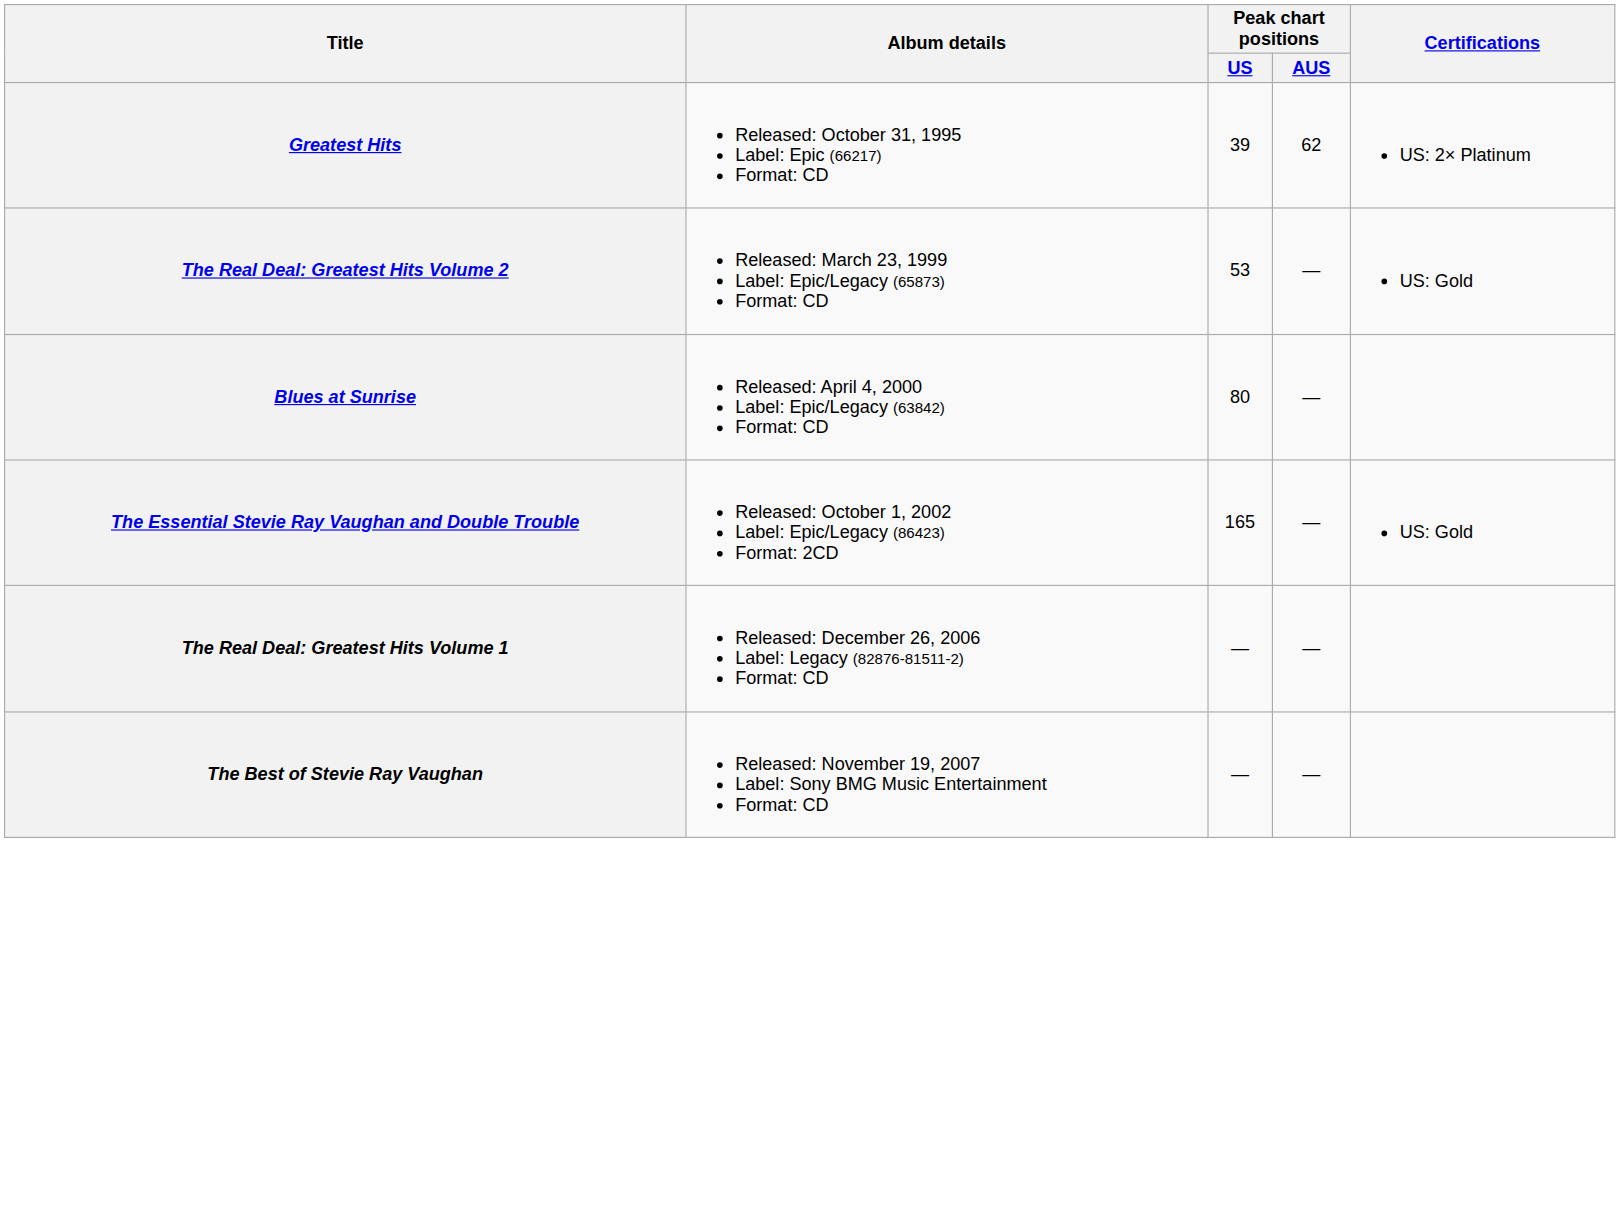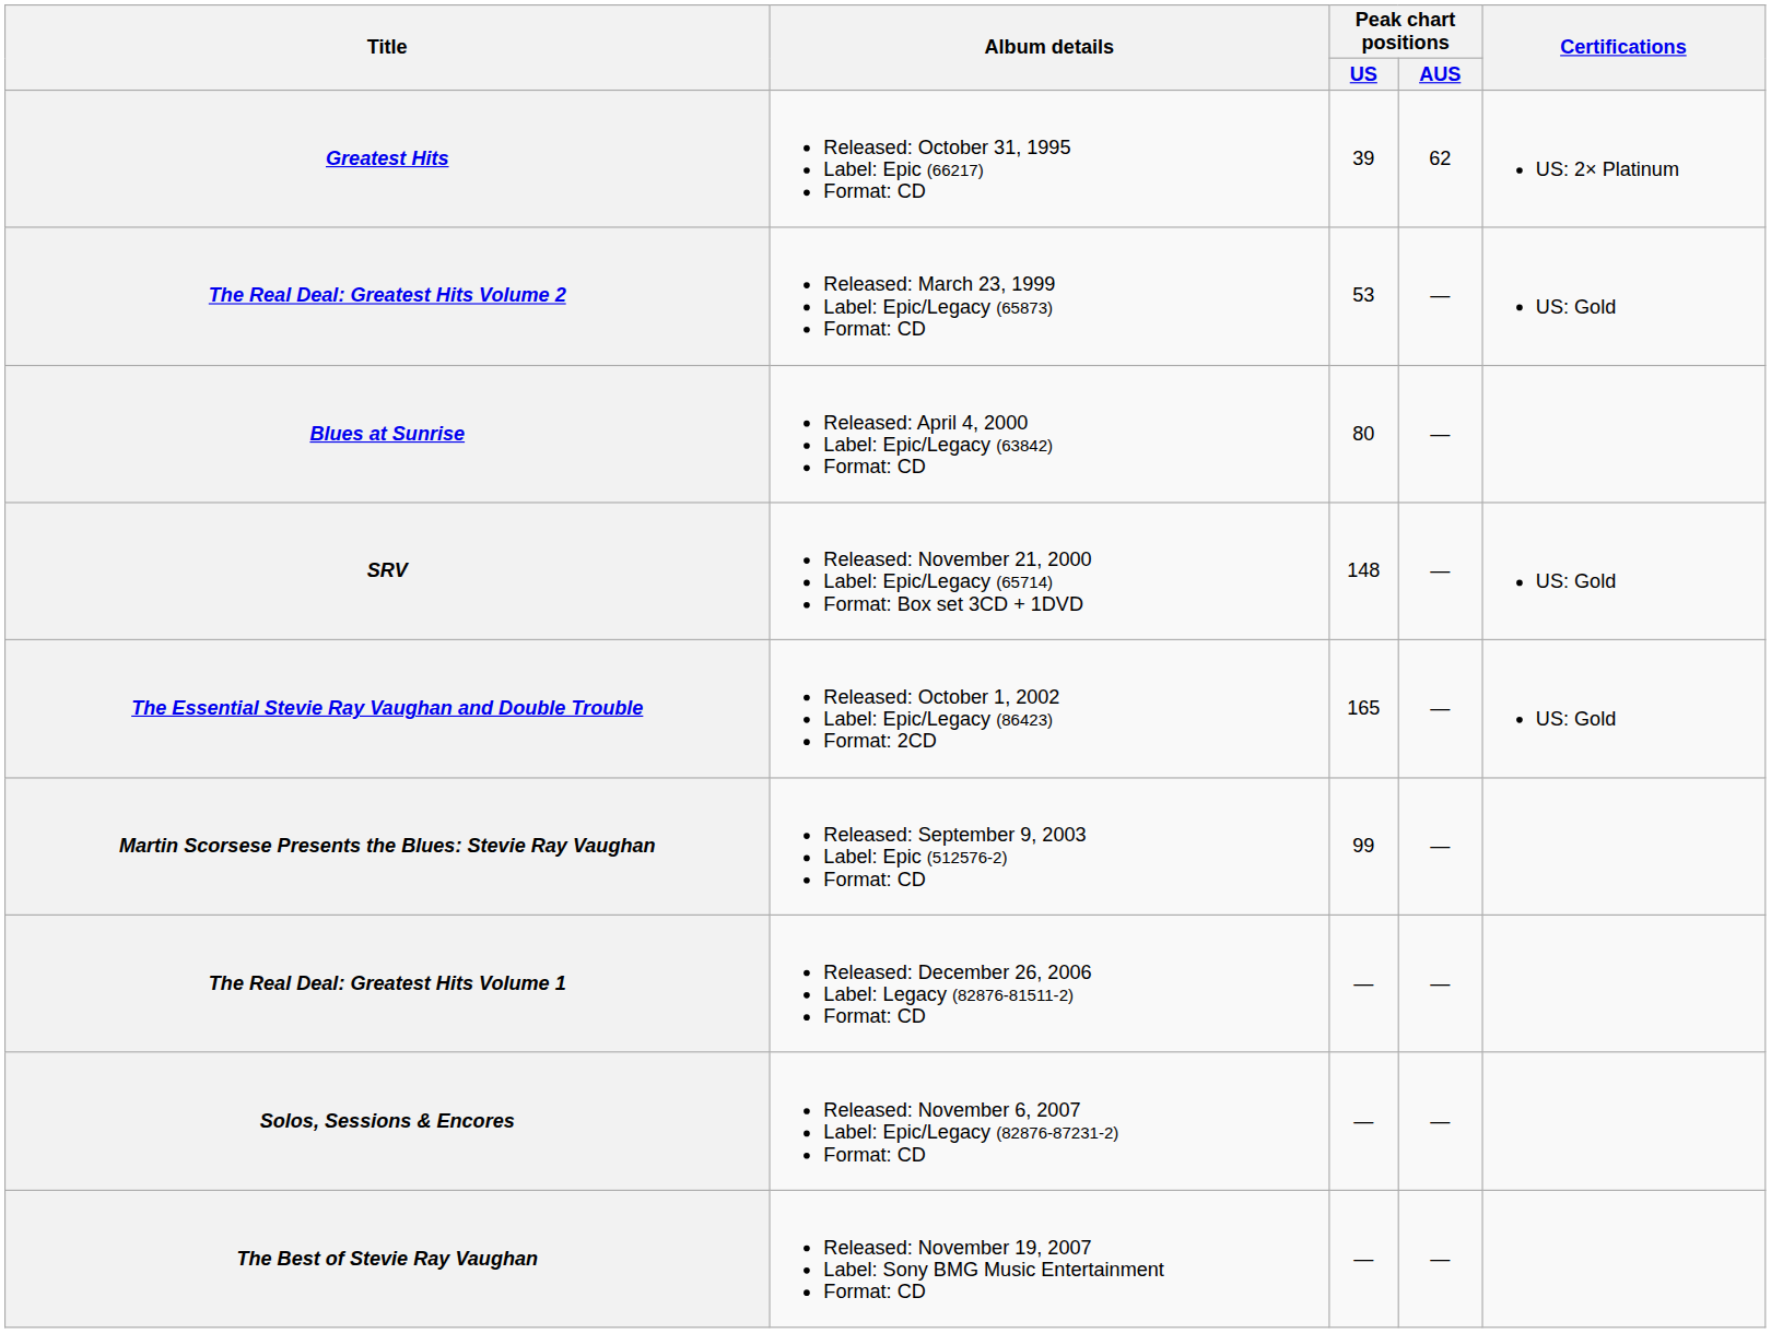 <table class="wikitable plainrowheaders" style="width: 90%;">
 <tr>
 <th rowspan="2">Title</th>
 <th rowspan="2">Album details</th>
 <th colspan="2">Peak chart<br>positions</th>
 <th rowspan="2"><a href='#'>Certifications</a></th>
 </tr>
 <tr>
 <th><a href='#'>US</a><br></th>
 <th><a href='#'>AUS</a><br></th>
 </tr>
 <tr>
 <th scope="row"><em><a href='#'>Greatest Hits</a></em></th>
 <td><br><ul><li>Released: October 31, 1995</li><li>Label: Epic <small>(66217)</small></li><li>Format: CD</li></ul></td>
 <td align="center">39</td>
 <td align="center">62</td>
 <td><br><ul><li>US: 2× Platinum</li></ul></td>
 </tr>
 <tr>
 <th scope="row"><em><a href='#'>The Real Deal: Greatest Hits Volume 2</a></em></th>
 <td><br><ul><li>Released: March 23, 1999</li><li>Label: Epic/Legacy <small>(65873)</small></li><li>Format: CD</li></ul></td>
 <td align="center">53</td>
 <td align="center">—</td>
 <td><br><ul><li>US: Gold</li></ul></td>
 </tr>
 <tr>
 <th scope="row"><em><a href='#'>Blues at Sunrise</a></em></th>
 <td><br><ul><li>Released: April 4, 2000</li><li>Label: Epic/Legacy <small>(63842)</small></li><li>Format: CD</li></ul></td>
 <td align="center">80</td>
 <td align="center">—</td>
 <td></td>
 </tr>
 <tr>
+<th scope="row"><em>SRV</em></th>
+<td><br><ul><li>Released: November 21, 2000</li><li>Label: Epic/Legacy <small>(65714)</small></li><li>Format: Box set 3CD + 1DVD</li></ul></td>
+<td align="center">148</td>
+<td align="center">—</td>
+<td><br><ul><li>US: Gold</li></ul></td>
+</tr>
+<tr>
 <th scope="row"><em><a href='#'>The Essential Stevie Ray Vaughan and Double Trouble</a></em></th>
 <td><br><ul><li>Released: October 1, 2002</li><li>Label: Epic/Legacy <small>(86423)</small></li><li>Format: 2CD</li></ul></td>
 <td align="center">165</td>
 <td align="center">—</td>
 <td><br><ul><li>US: Gold</li></ul></td>
 </tr>
 <tr>
+<th scope="row"><em>Martin Scorsese Presents the Blues: Stevie Ray Vaughan</em></th>
+<td><br><ul><li>Released: September 9, 2003</li><li>Label: Epic <small>(512576-2)</small></li><li>Format: CD</li></ul></td>
+<td align="center">99</td>
+<td align="center">—</td>
+<td></td>
+</tr>
+<tr>
 <th scope="row"><em>The Real Deal: Greatest Hits Volume 1</em></th>
 <td><br><ul><li>Released: December 26, 2006</li><li>Label: Legacy <small>(82876-81511-2)</small></li><li>Format: CD</li></ul></td>
+<td align="center">—</td>
+<td align="center">—</td>
+<td></td>
+</tr>
+<tr>
+<th scope="row"><em>Solos, Sessions & Encores</em></th>
+<td><br><ul><li>Released: November 6, 2007</li><li>Label: Epic/Legacy <small>(82876-87231-2)</small></li><li>Format: CD</li></ul></td>
 <td align="center">—</td>
 <td align="center">—</td>
 <td></td>
 </tr>
 <tr>
 <th scope="row"><em>The Best of Stevie Ray Vaughan</em></th>
 <td><br><ul><li>Released: November 19, 2007</li><li>Label: Sony BMG Music Entertainment</li><li>Format: CD</li></ul></td>
 <td align="center">—</td>
 <td align="center">—</td>
 <td></td>
 </tr>
 </table>
